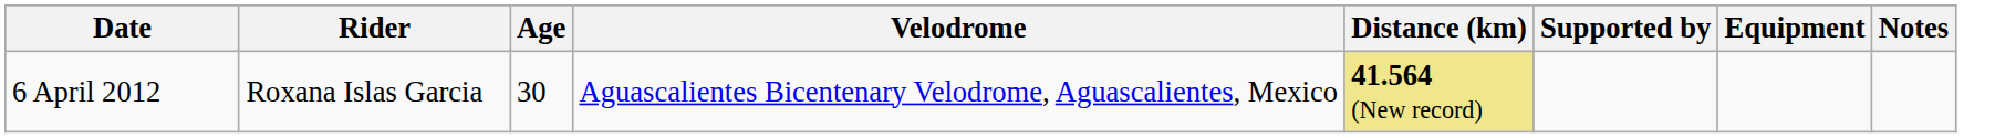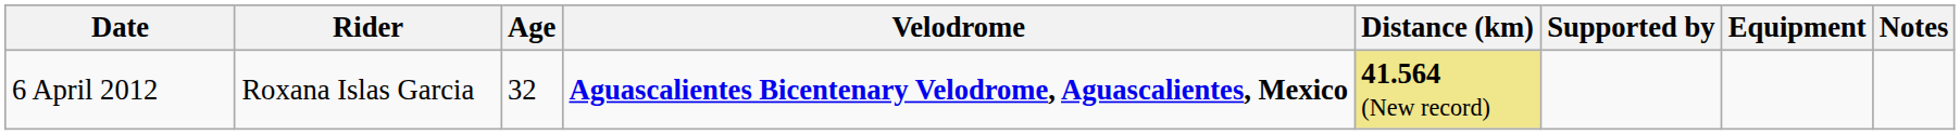 <table class="wikitable sortable mw-collapsible mw-collapsed" style="min-width:22em">
 <tr>
 <th width=120>Date</th>
 <th width=140>Rider</th>
 <th>Age</th>
 <th>Velodrome</th>
 <th>Distance (km)</th>
 <th>Supported by</th>
 <th>Equipment</th>
 <th>Notes</th>
 </tr>
 <tr>
 <td>6 April 2012</td>
 <td> Roxana Islas Garcia</td>
-<td>30</td>
-<td><a href='#'>Aguascalientes Bicentenary Velodrome</a>, <a href='#'>Aguascalientes</a>, Mexico</td>
+<td>32</td>
+<td><strong><a href='#'>Aguascalientes Bicentenary Velodrome</a>, <a href='#'>Aguascalientes</a>, Mexico</strong></td>
 <td style="background: khaki;"><strong>41.564</strong><br><small>(New record)</small></td>
 <td></td>
 <td></td>
 <td></td>
 </tr>
 </table>
